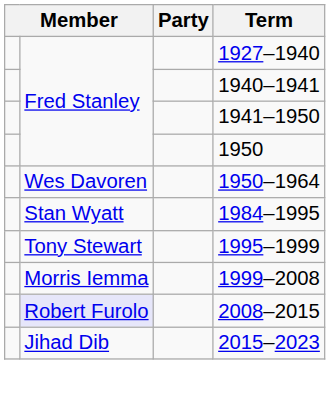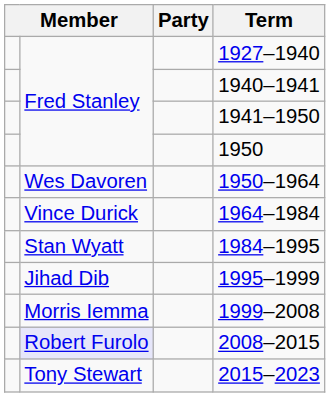 <table class="wikitable">
 <tr>
 <th colspan=2>Member</th>
 <th>Party</th>
 <th>Term</th>
 </tr>
 <tr>
 <td> </td>
 <td rowspan=4><a href='#'>Fred Stanley</a></td>
 <td></td>
 <td><a href='#'>1927</a>–1940</td>
 </tr>
 <tr>
 <td> </td>
 <td></td>
 <td>1940–1941</td>
 </tr>
 <tr>
 <td> </td>
 <td></td>
 <td>1941–1950</td>
 </tr>
 <tr>
 <td> </td>
 <td></td>
 <td>1950</td>
 </tr>
 <tr>
 <td> </td>
 <td><a href='#'>Wes Davoren</a></td>
 <td></td>
 <td><a href='#'>1950</a>–1964</td>
 </tr>
 <tr>
 <td> </td>
+<td><a href='#'>Vince Durick</a></td>
+<td></td>
+<td><a href='#'>1964</a>–1984</td>
+</tr>
+<tr>
+<td> </td>
 <td><a href='#'>Stan Wyatt</a></td>
 <td></td>
 <td><a href='#'>1984</a>–1995</td>
 </tr>
 <tr>
 <td> </td>
-<td><a href='#'>Tony Stewart</a></td>
+<td><a href='#'>Jihad Dib</a></td>
 <td></td>
 <td><a href='#'>1995</a>–1999</td>
 </tr>
 <tr>
 <td> </td>
 <td><a href='#'>Morris Iemma</a></td>
 <td></td>
 <td><a href='#'>1999</a>–2008</td>
 </tr>
 <tr>
 <td> </td>
 <td style="background: lavender;"><a href='#'>Robert Furolo</a></td>
 <td></td>
 <td><a href='#'>2008</a>–2015</td>
 </tr>
 <tr>
 <td> </td>
-<td><a href='#'>Jihad Dib</a></td>
+<td><a href='#'>Tony Stewart</a></td>
 <td></td>
 <td><a href='#'>2015</a>–<a href='#'>2023</a></td>
 </tr>
 </table>
